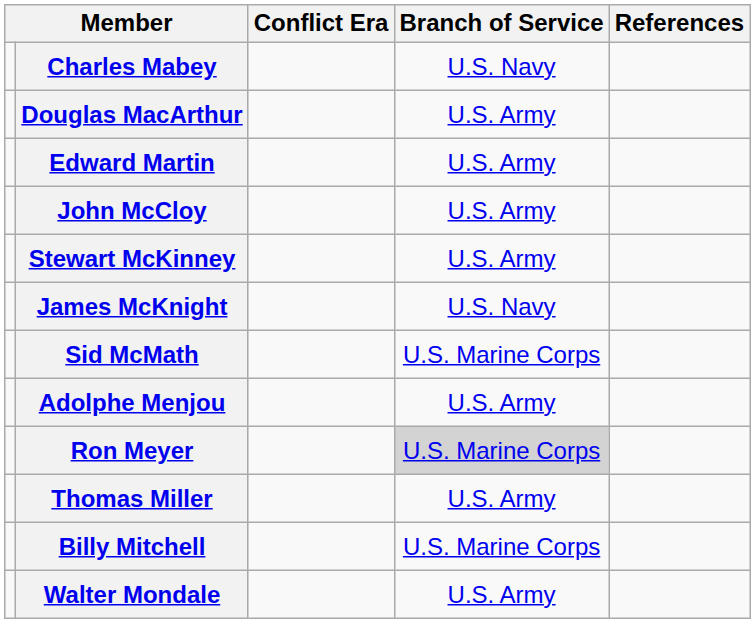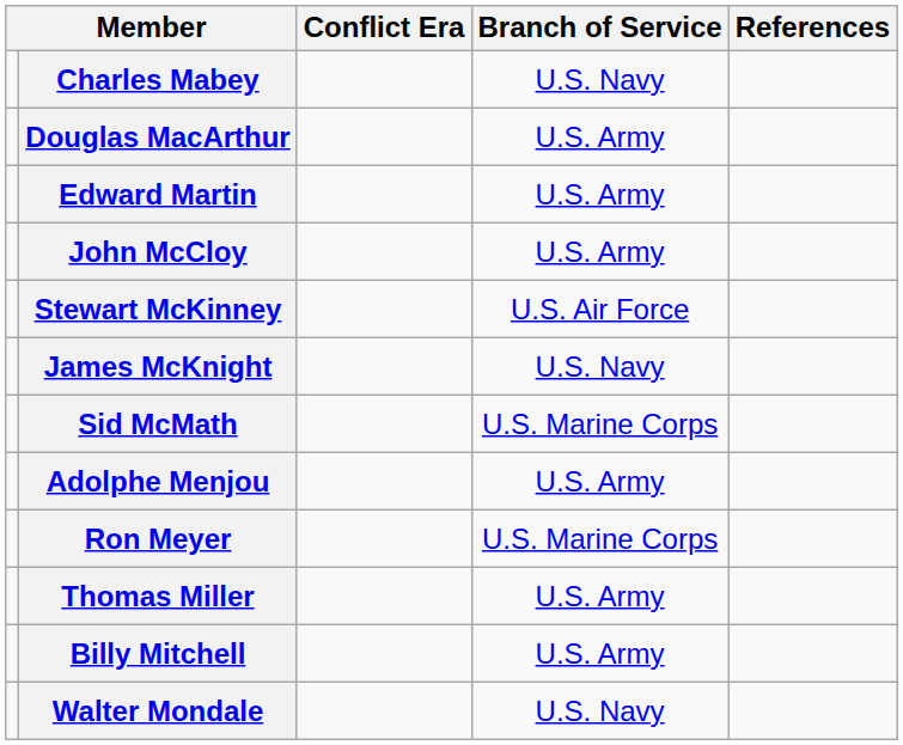 <table class=wikitable style="text-align:center">
 <tr>
 <th scope="col" colspan="2">Member</th>
 <th scope="col">Conflict Era</th>
 <th scope="col">Branch of Service</th>
 <th scope="col">References</th>
 </tr>
 <tr style="height:2em;">
 <td></td>
 <th scope="row"><a href='#'>Charles Mabey</a></th>
 <td></td>
 <td><a href='#'>U.S. Navy</a></td>
 <td></td>
 </tr>
 <tr style="height:2em;">
 <td></td>
 <th scope="row"><a href='#'>Douglas MacArthur</a></th>
 <td></td>
 <td><a href='#'>U.S. Army</a></td>
 <td></td>
 </tr>
 <tr style="height:2em;">
 <td></td>
 <th scope="row"><a href='#'>Edward Martin</a></th>
 <td></td>
 <td><a href='#'>U.S. Army</a></td>
 <td></td>
 </tr>
 <tr style="height:2em;">
 <td></td>
 <th scope="row"><a href='#'>John McCloy</a></th>
 <td></td>
 <td><a href='#'>U.S. Army</a></td>
 <td></td>
 </tr>
 <tr style="height:2em;">
 <td></td>
 <th scope="row"><a href='#'>Stewart McKinney</a></th>
 <td></td>
-<td><a href='#'>U.S. Army</a></td>
+<td><a href='#'>U.S. Air Force</a></td>
 <td></td>
 </tr>
 <tr style="height:2em;">
 <td></td>
 <th scope="row"><a href='#'>James McKnight</a></th>
 <td></td>
 <td><a href='#'>U.S. Navy</a></td>
 <td></td>
 </tr>
 <tr style="height:2em;">
 <td></td>
 <th scope="row"><a href='#'>Sid McMath</a></th>
 <td></td>
 <td><a href='#'>U.S. Marine Corps</a></td>
 <td></td>
 </tr>
 <tr style="height:2em;">
 <td></td>
 <th scope="row"><a href='#'>Adolphe Menjou</a></th>
 <td></td>
 <td><a href='#'>U.S. Army</a></td>
 <td></td>
 </tr>
 <tr style="height:2em;">
 <td></td>
 <th scope="row"><a href='#'>Ron Meyer</a></th>
 <td></td>
-<td style="background: lightgrey;"><a href='#'>U.S. Marine Corps</a></td>
+<td><a href='#'>U.S. Marine Corps</a></td>
 <td></td>
 </tr>
 <tr style="height:2em;">
 <td></td>
 <th scope="row"><a href='#'>Thomas Miller</a></th>
 <td></td>
 <td><a href='#'>U.S. Army</a></td>
 <td></td>
 </tr>
 <tr style="height:2em;">
 <td></td>
 <th scope="row"><a href='#'>Billy Mitchell</a></th>
 <td></td>
-<td><a href='#'>U.S. Marine Corps</a></td>
+<td><a href='#'>U.S. Army</a></td>
 <td></td>
 </tr>
 <tr style="height:2em;">
 <td></td>
 <th scope="row"><a href='#'>Walter Mondale</a></th>
 <td></td>
-<td><a href='#'>U.S. Army</a></td>
+<td><a href='#'>U.S. Navy</a></td>
 <td></td>
 </tr>
 </table>
